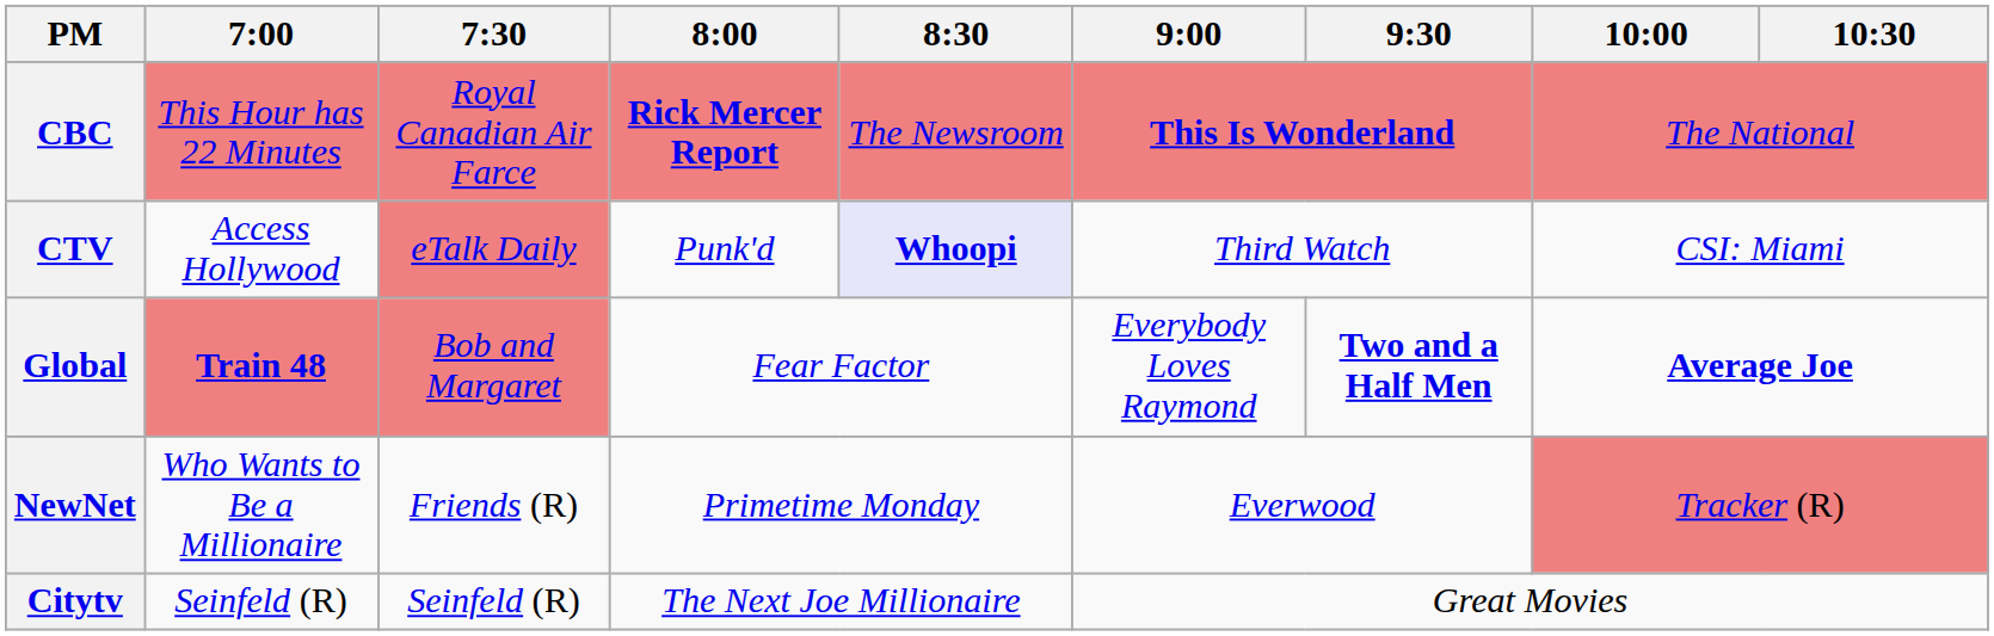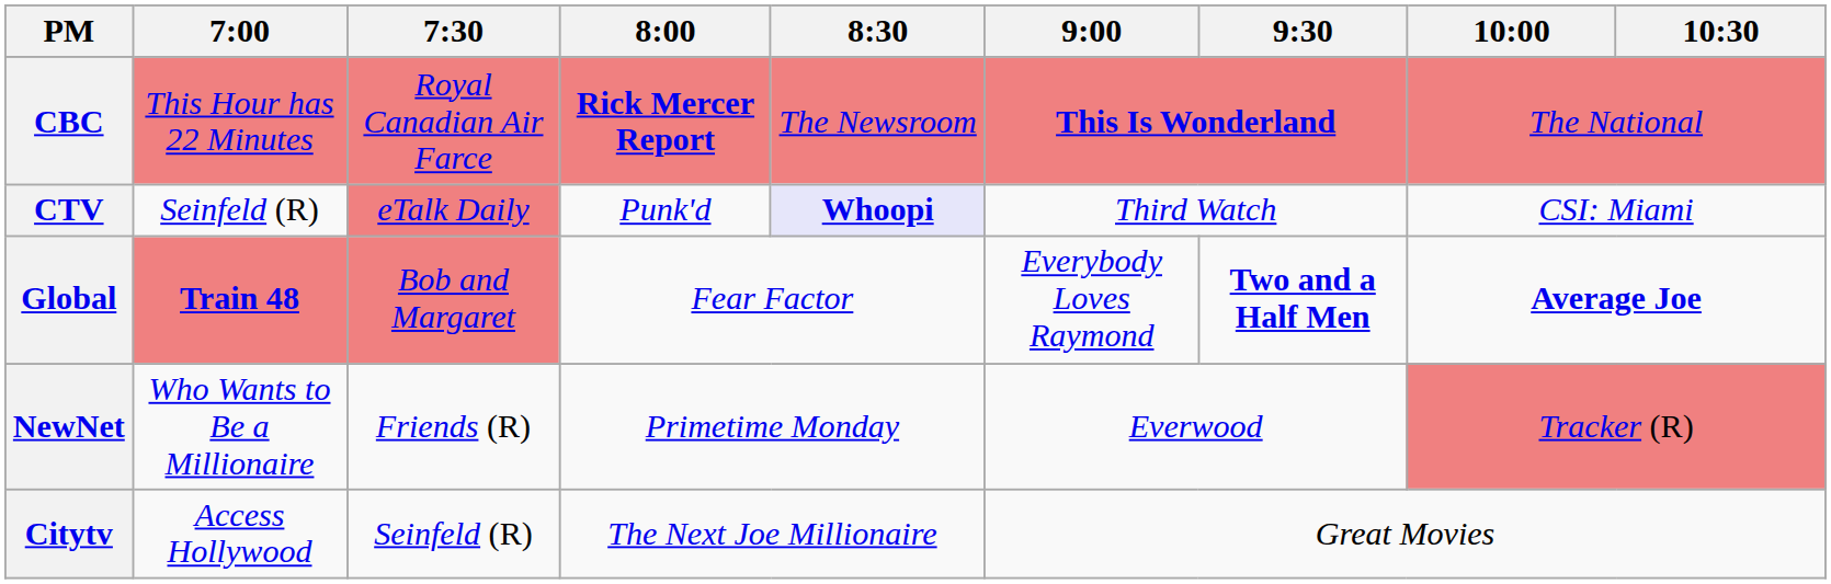 <table class="wikitable" width="100%">
 <tr>
 <th width="4%">PM</th>
 <th width="12%">7:00</th>
 <th width="12%">7:30</th>
 <th width="12%">8:00</th>
 <th width="12%">8:30</th>
 <th width="12%">9:00</th>
 <th width="12%">9:30</th>
 <th width="12%">10:00</th>
 <th width="12%">10:30</th>
 </tr>
 <tr align="center">
 <th><a href='#'>CBC</a></th>
 <td colspan="1" align=center bgcolor="#F08080"><em><a href='#'>This Hour has 22 Minutes</a></em></td>
 <td colspan="1" align=center bgcolor="#F08080"><em><a href='#'>Royal Canadian Air Farce</a></em></td>
 <td colspan="1" align=center bgcolor="#F08080"><strong><a href='#'>Rick Mercer Report</a></strong></td>
 <td colspan="1" align=center bgcolor="#F08080"><em><a href='#'>The Newsroom</a></em></td>
 <td colspan="2" align=center bgcolor="#F08080"><strong><a href='#'>This Is Wonderland</a></strong></td>
 <td colspan="2" align=center bgcolor="#F08080"><em><a href='#'>The National</a></em></td>
 </tr>
 <tr align="center">
 <th><a href='#'>CTV</a></th>
-<td colspan="1" align=center><em><a href='#'>Access Hollywood</a></em></td>
+<td colspan="1" align=center><em><a href='#'>Seinfeld</a></em> (R)</td>
 <td colspan="1" align=center bgcolor="#F08080"><em><a href='#'>eTalk Daily</a></em></td>
 <td colspan="1" align=center><em><a href='#'>Punk'd</a></em></td>
 <td colspan="1" align=center style="background: lavender;"><strong><a href='#'>Whoopi</a></strong></td>
 <td colspan="2" align=center><em><a href='#'>Third Watch</a></em></td>
 <td colspan="2" align=center><em><a href='#'>CSI: Miami</a></em></td>
 </tr>
 <tr align="center">
 <th><a href='#'>Global</a></th>
 <td colspan="1" align=center bgcolor="#F08080"><strong><a href='#'>Train 48</a></strong></td>
 <td colspan="1" align=center bgcolor="#F08080"><em><a href='#'>Bob and Margaret</a></em></td>
 <td colspan="2" align=center><em><a href='#'>Fear Factor</a></em></td>
 <td colspan="1" align=center><em><a href='#'>Everybody Loves Raymond</a></em></td>
 <td colspan="1" align=center><strong><a href='#'>Two and a Half Men</a></strong></td>
 <td colspan="2" align=center><strong><a href='#'>Average Joe</a></strong></td>
 </tr>
 <tr align="center">
 <th><a href='#'>NewNet</a></th>
 <td colspan="1" align=center><em><a href='#'>Who Wants to Be a Millionaire</a></em></td>
 <td colspan="1" align=center><em><a href='#'>Friends</a></em> (R)</td>
 <td colspan="2" align=center><em><a href='#'>Primetime Monday</a></em></td>
 <td colspan="2" align=center><em><a href='#'>Everwood</a></em></td>
 <td colspan="2" align=center bgcolor="#F08080"><em><a href='#'>Tracker</a></em> (R)</td>
 </tr>
 <tr align="center">
 <th><a href='#'>Citytv</a></th>
-<td colspan="1" align=center><em><a href='#'>Seinfeld</a></em> (R)</td>
+<td colspan="1" align=center><em><a href='#'>Access Hollywood</a></em></td>
 <td colspan="1" align=center><em><a href='#'>Seinfeld</a></em> (R)</td>
 <td colspan="2" align=center><em><a href='#'>The Next Joe Millionaire</a></em></td>
 <td colspan="4" align=center><em>Great Movies</em></td>
 </tr>
 </table>
